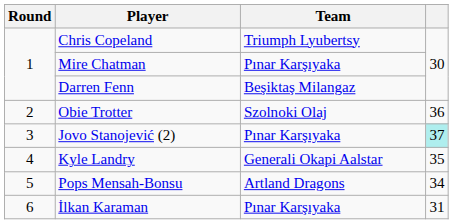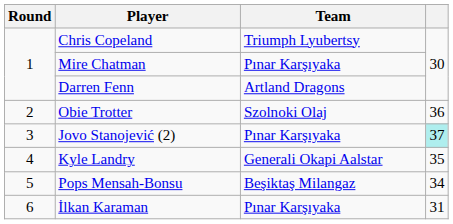 <table style="text-align:left;" class="wikitable sortable">
 <tr>
 <th scope="col" align="center">Round</th>
 <th width=190>Player</th>
 <th width=190>Team</th>
 <th><a href='#'></a></th>
 </tr>
 <tr>
 <td rowspan=3 align="center">1</td>
 <td> <a href='#'>Chris Copeland</a></td>
 <td> <a href='#'> Triumph Lyubertsy</a></td>
 <td rowspan=3 align="center">30</td>
 </tr>
 <tr>
 <td> <a href='#'>Mire Chatman</a></td>
 <td> <a href='#'>Pınar Karşıyaka</a></td>
 </tr>
 <tr>
 <td> <a href='#'>Darren Fenn</a></td>
-<td> <a href='#'>Beşiktaş Milangaz</a></td>
+<td> <a href='#'>Artland Dragons</a></td>
 </tr>
 <tr>
 <td align="center">2</td>
 <td> <a href='#'>Obie Trotter</a></td>
 <td> <a href='#'> Szolnoki Olaj</a></td>
 <td align="center">36</td>
 </tr>
 <tr>
 <td align="center">3</td>
 <td> <a href='#'>Jovo Stanojević</a> (2)</td>
 <td> <a href='#'>Pınar Karşıyaka</a></td>
 <td align="center" style="background: paleturquoise;">37</td>
 </tr>
 <tr>
 <td align="center">4</td>
 <td> <a href='#'>Kyle Landry</a></td>
 <td> <a href='#'>Generali Okapi Aalstar</a></td>
 <td align="center">35</td>
 </tr>
 <tr>
 <td align="center">5</td>
 <td> <a href='#'>Pops Mensah-Bonsu</a></td>
-<td> <a href='#'>Artland Dragons</a></td>
+<td> <a href='#'>Beşiktaş Milangaz</a></td>
 <td align="center">34</td>
 </tr>
 <tr>
 <td align="center">6</td>
 <td> <a href='#'>İlkan Karaman</a></td>
 <td> <a href='#'>Pınar Karşıyaka</a></td>
 <td align="center">31</td>
 </tr>
 </table>
